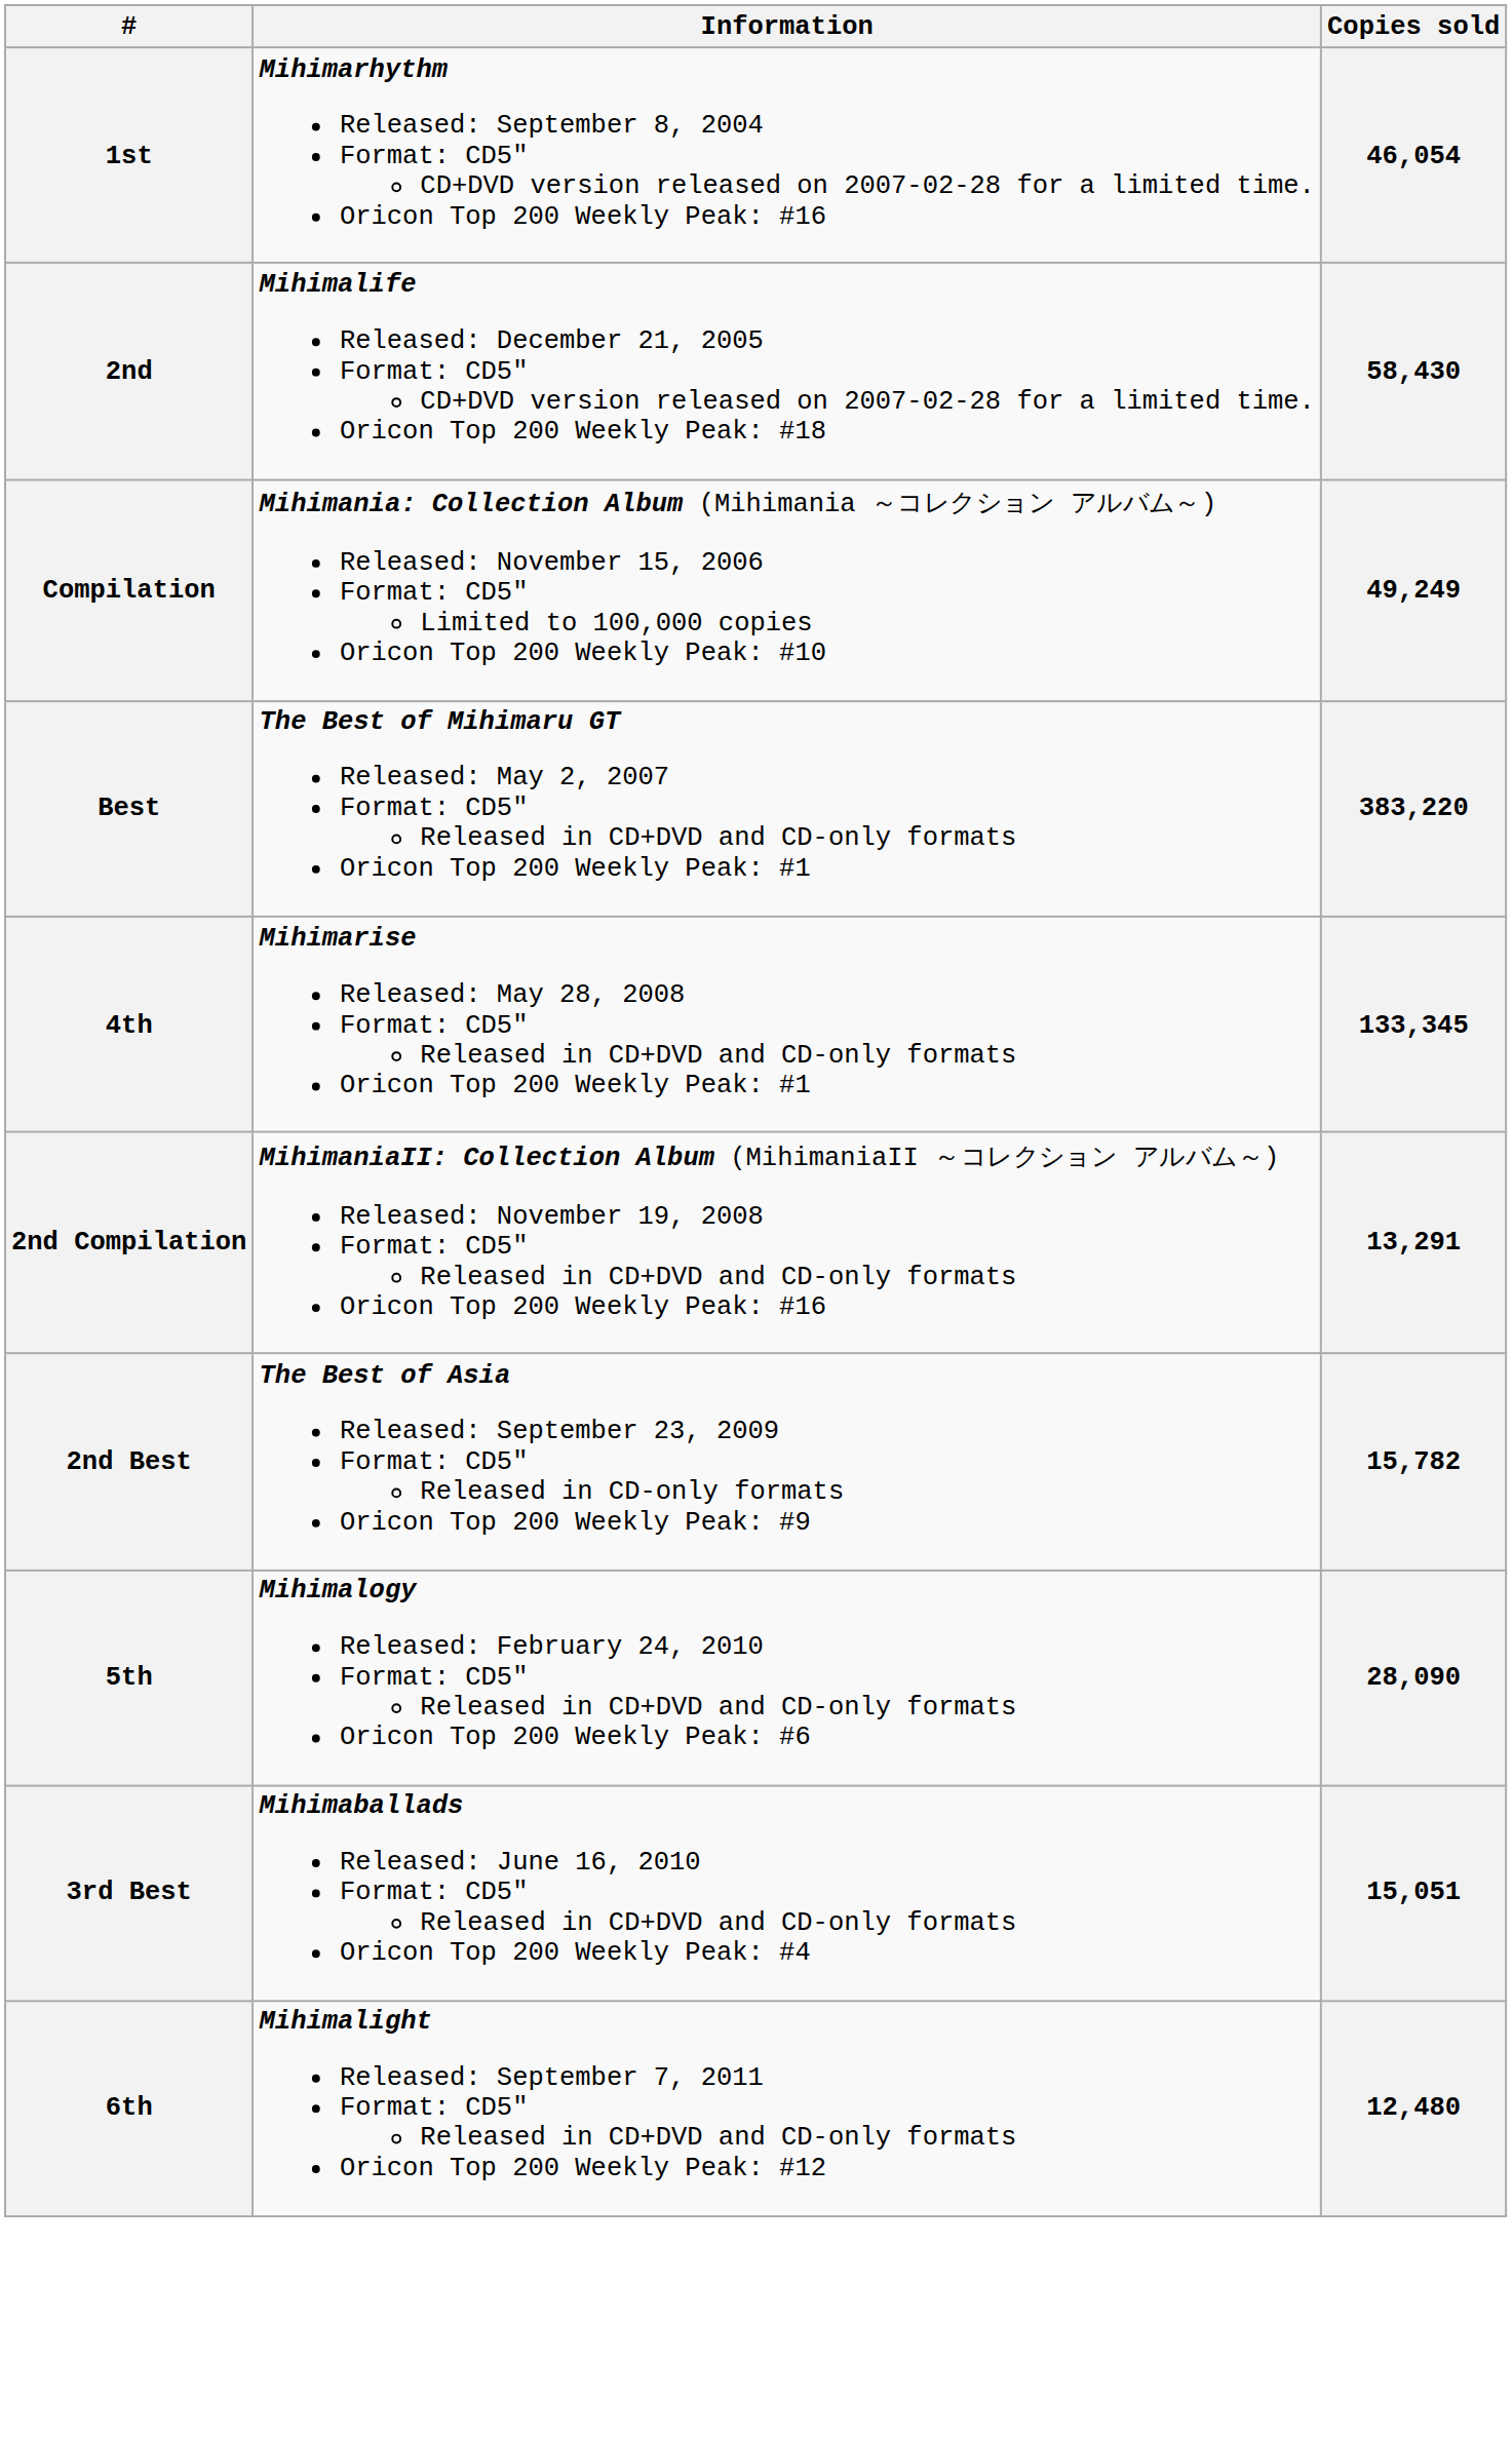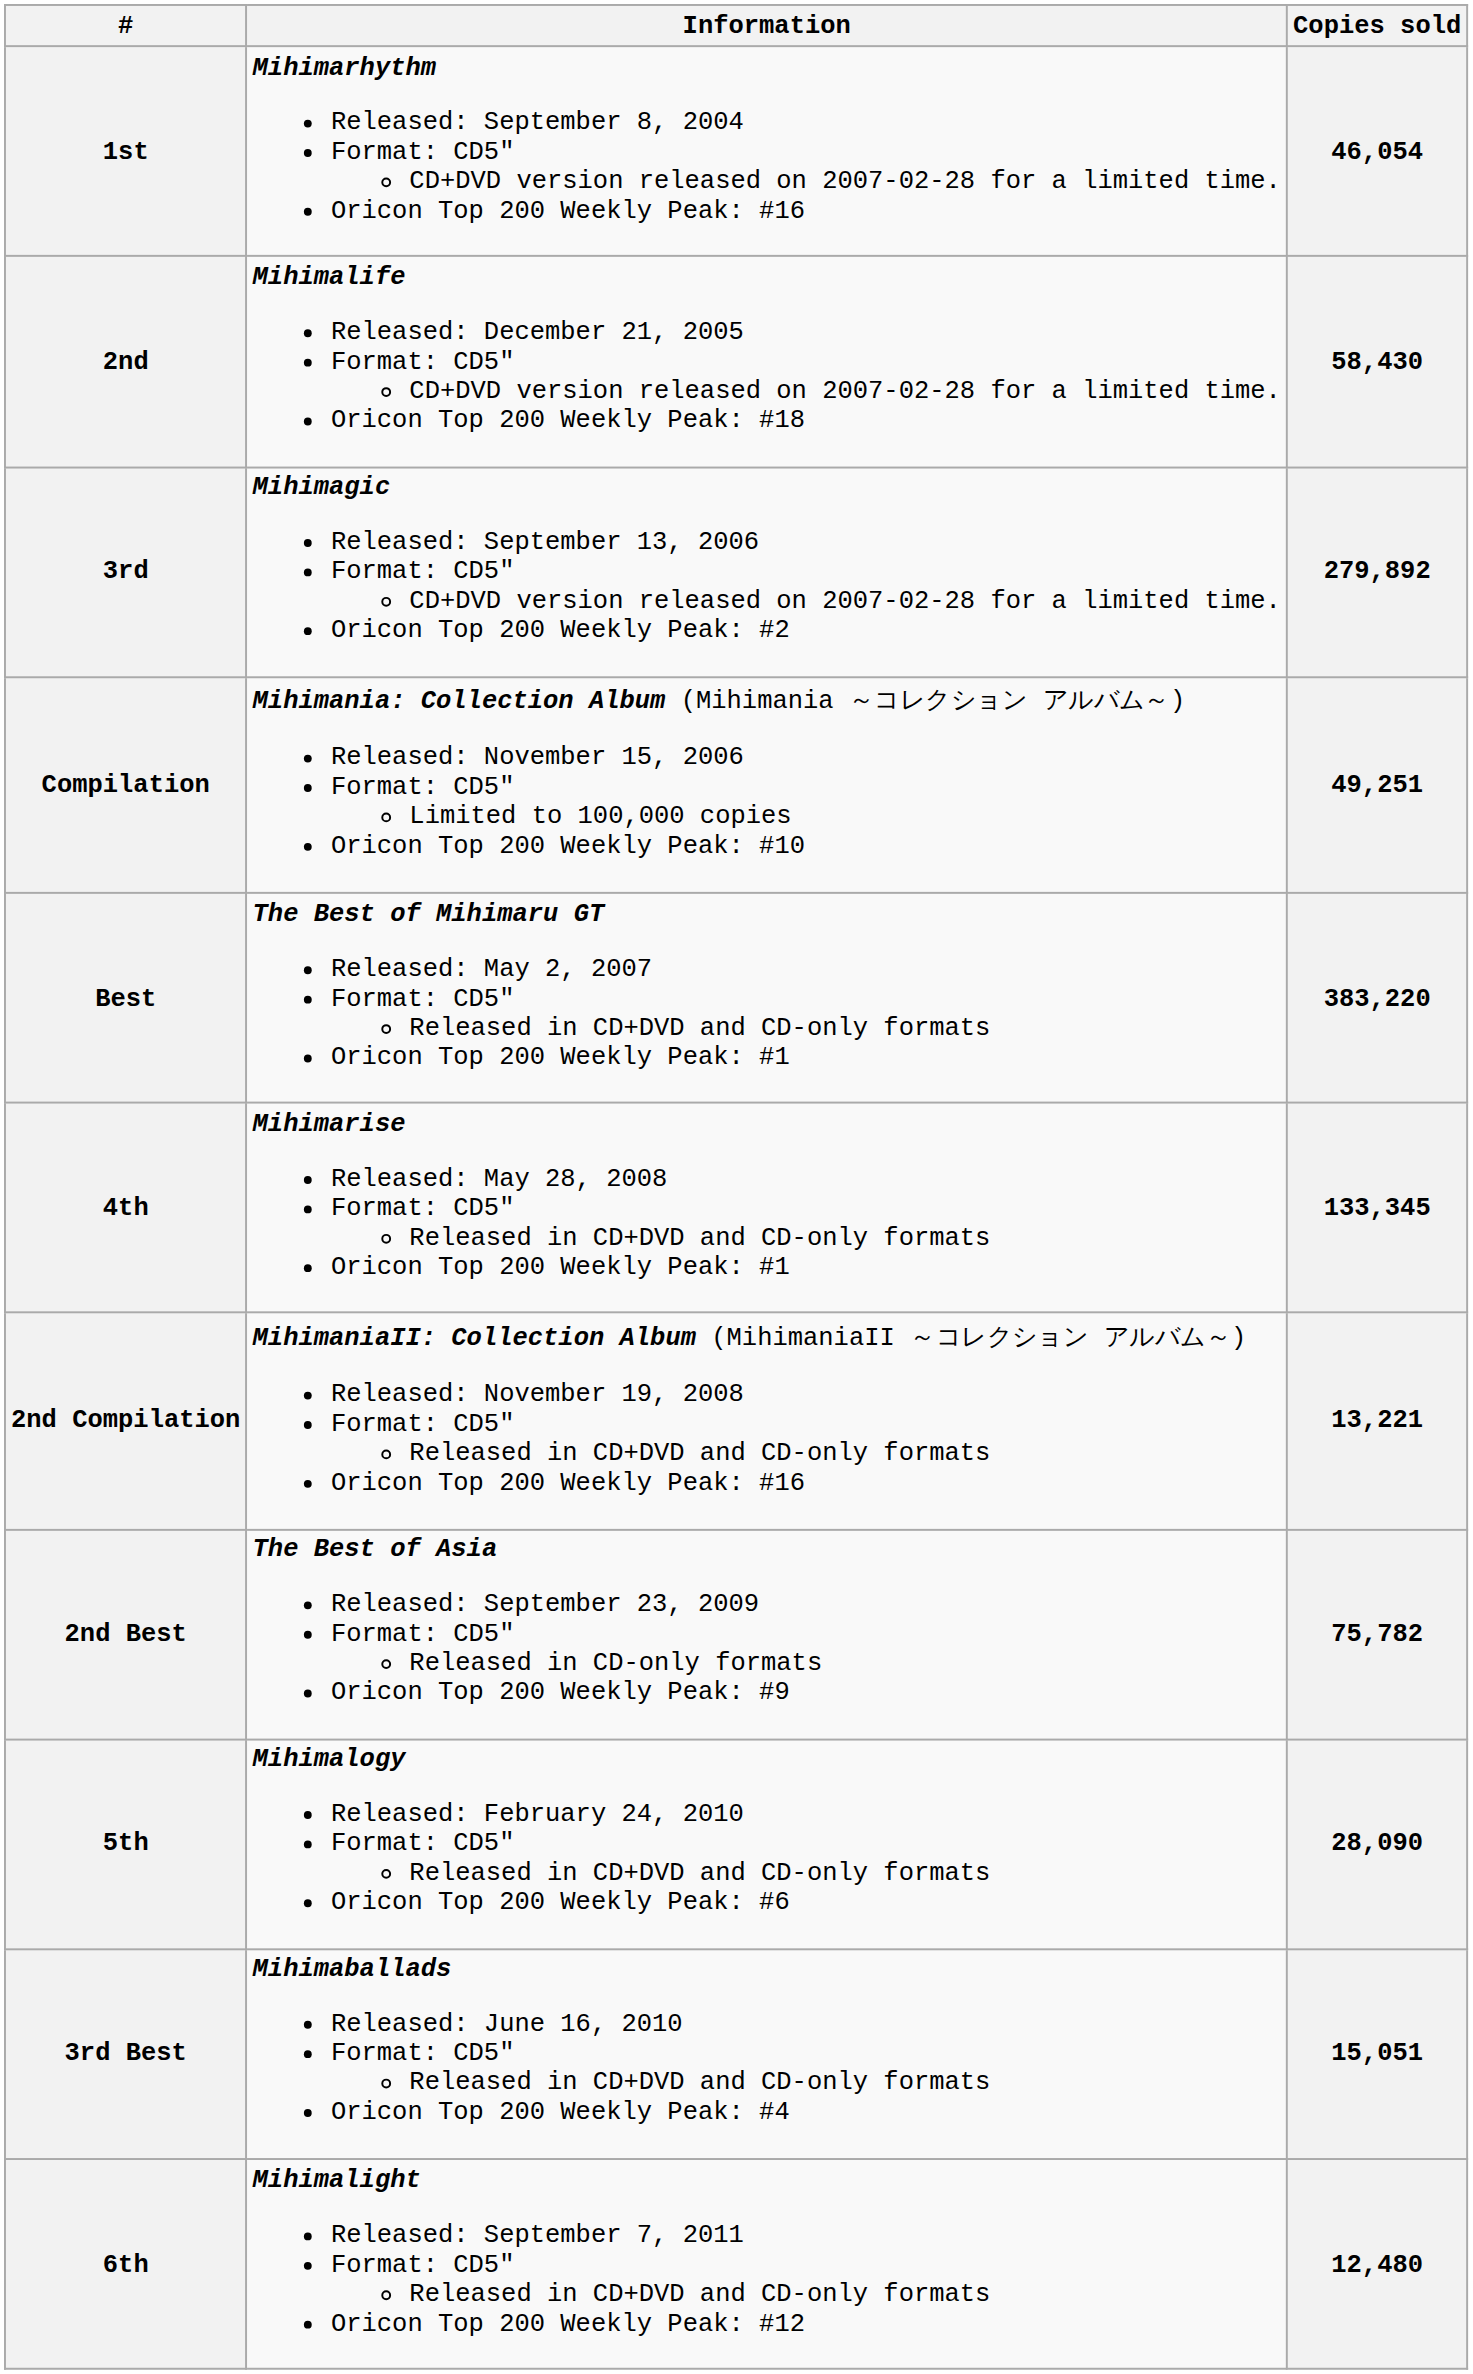 <table class="wikitable">
 <tr>
 <th align="left">#</th>
 <th align="left">Information</th>
 <th align="left">Copies sold</th>
 </tr>
 <tr>
 <th align="left">1st</th>
 <td align="left"><strong><em>Mihimarhythm</em></strong><br><ul><li>Released: September 8, 2004</li><li>Format: CD5"<ul><li>CD+DVD version released on 2007-02-28 for a limited time.</li></ul></li><li>Oricon Top 200 Weekly Peak: #16</li></ul></td>
 <th align="left">46,054</th>
 </tr>
 <tr>
 <th align="left">2nd</th>
 <td align="left"><strong><em>Mihimalife</em></strong><br><ul><li>Released: December 21, 2005</li><li>Format: CD5"<ul><li>CD+DVD version released on 2007-02-28 for a limited time.</li></ul></li><li>Oricon Top 200 Weekly Peak: #18</li></ul></td>
 <th align="left">58,430</th>
 </tr>
 <tr>
+<th align="left">3rd</th>
+<td align="left"><strong><em>Mihimagic</em></strong><br><ul><li>Released: September 13, 2006</li><li>Format: CD5"<ul><li>CD+DVD version released on 2007-02-28 for a limited time.</li></ul></li><li>Oricon Top 200 Weekly Peak: #2</li></ul></td>
+<th align="left">279,892</th>
+</tr>
+<tr>
 <th align="left">Compilation</th>
 <td align="left"><strong><em>Mihimania: Collection Album</em></strong> (Mihimania ～コレクション アルバム～)<br><ul><li>Released: November 15, 2006</li><li>Format: CD5"<ul><li>Limited to 100,000 copies</li></ul></li><li>Oricon Top 200 Weekly Peak: #10</li></ul></td>
-<th align="left">49,249</th>
+<th align="left">49,251</th>
 </tr>
 <tr>
 <th align="left">Best</th>
 <td align="left"><strong><em>The Best of Mihimaru GT</em></strong><br><ul><li>Released: May 2, 2007</li><li>Format: CD5"<ul><li>Released in CD+DVD and CD-only formats</li></ul></li><li>Oricon Top 200 Weekly Peak: #1</li></ul></td>
 <th align="left">383,220</th>
 </tr>
 <tr>
 <th align="left">4th</th>
 <td align="left"><strong><em>Mihimarise</em></strong><br><ul><li>Released: May 28, 2008</li><li>Format: CD5"<ul><li>Released in CD+DVD and CD-only formats</li></ul></li><li>Oricon Top 200 Weekly Peak: #1</li></ul></td>
 <th align="left">133,345</th>
 </tr>
 <tr>
 <th align="left">2nd Compilation</th>
 <td align="left"><strong><em>MihimaniaII: Collection Album</em></strong> (MihimaniaII ～コレクション アルバム～)<br><ul><li>Released: November 19, 2008</li><li>Format: CD5"<ul><li>Released in CD+DVD and CD-only formats</li></ul></li><li>Oricon Top 200 Weekly Peak: #16</li></ul></td>
-<th align="left">13,291</th>
+<th align="left">13,221</th>
 </tr>
 <tr>
 <th align="left">2nd Best</th>
 <td align="left"><strong><em>The Best of Asia</em></strong><br><ul><li>Released: September 23, 2009</li><li>Format: CD5"<ul><li>Released in CD-only formats</li></ul></li><li>Oricon Top 200 Weekly Peak: #9</li></ul></td>
-<th align="left">15,782</th>
+<th align="left">75,782</th>
 </tr>
 <tr>
 <th align="left">5th</th>
 <td align="left"><strong><em>Mihimalogy</em></strong><br><ul><li>Released: February 24, 2010</li><li>Format: CD5"<ul><li>Released in CD+DVD and CD-only formats</li></ul></li><li>Oricon Top 200 Weekly Peak: #6</li></ul></td>
 <th align="left">28,090</th>
 </tr>
 <tr>
 <th align="left">3rd Best</th>
 <td align="left"><strong><em>Mihimaballads</em></strong><br><ul><li>Released: June 16, 2010</li><li>Format: CD5"<ul><li>Released in CD+DVD and CD-only formats</li></ul></li><li>Oricon Top 200 Weekly Peak: #4</li></ul></td>
 <th align="left">15,051</th>
 </tr>
 <tr>
 <th align="left">6th</th>
 <td align="left"><strong><em>Mihimalight</em></strong><br><ul><li>Released: September 7, 2011</li><li>Format: CD5"<ul><li>Released in CD+DVD and CD-only formats</li></ul></li><li>Oricon Top 200 Weekly Peak: #12</li></ul></td>
 <th align="left">12,480</th>
 </tr>
 </table>
